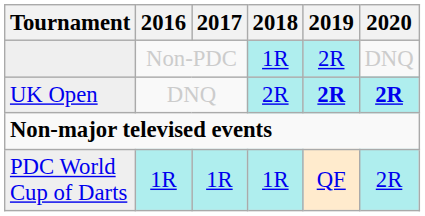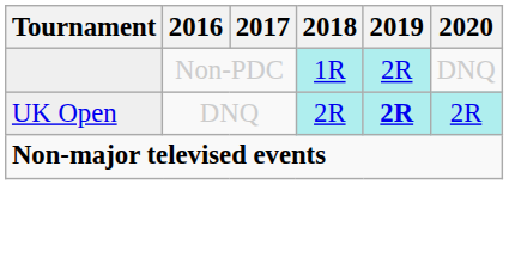 <table class="wikitable" style="width:20%; margin:0">
 <tr>
 <th>Tournament</th>
 <th>2016</th>
 <th>2017</th>
 <th>2018</th>
 <th>2019</th>
 <th>2020</th>
 </tr>
 <tr>
 <td style="background:#efefef;"></td>
 <td colspan="2" style="text-align:center; color:#ccc;">Non-PDC</td>
 <td style="text-align:center; background:#afeeee;"><a href='#'>1R</a></td>
 <td style="text-align:center; background:#afeeee;"><a href='#'>2R</a></td>
 <td style="text-align:center; color:#ccc;">DNQ</td>
 </tr>
 <tr>
 <td style="background:#efefef;"><a href='#'>UK Open</a></td>
 <td colspan="2" style="text-align:center; color:#ccc;">DNQ</td>
 <td style="text-align:center; background:#afeeee;"><a href='#'>2R</a></td>
 <td style="text-align:center; background:#afeeee;"><strong><a href='#'>2R</a></strong></td>
-<td style="text-align:center; background:#afeeee;"><strong><a href='#'>2R</a></strong></td>
+<td style="text-align:center; background:#afeeee;"><a href='#'>2R</a></td>
 </tr>
 <tr>
 <td colspan="6" align="left"><strong>Non-major televised events</strong></td>
 </tr>
-<tr>
-<td style="background:#efefef;"><a href='#'>PDC World Cup of Darts</a></td>
-<td style="text-align:center; background:#afeeee;"><a href='#'>1R</a></td>
-<td style="text-align:center; background:#afeeee;"><a href='#'>1R</a></td>
-<td style="text-align:center; background:#afeeee;"><a href='#'>1R</a></td>
-<td style="text-align:center; background:#ffebcd;"><a href='#'>QF</a></td>
-<td style="text-align:center; background:#afeeee;"><a href='#'>2R</a></td>
-</tr>
 </table>
